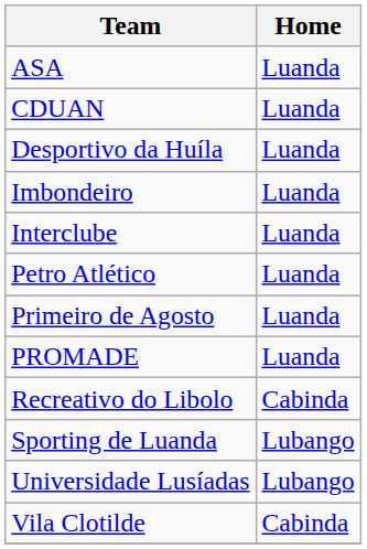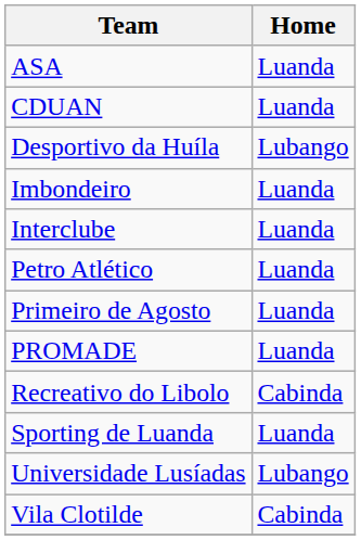 <table class="wikitable">
 <tr>
 <th>Team</th>
 <th>Home</th>
 </tr>
 <tr>
 <td><a href='#'>ASA</a></td>
 <td><a href='#'>Luanda</a></td>
 </tr>
 <tr>
 <td><a href='#'>CDUAN</a></td>
 <td><a href='#'>Luanda</a></td>
 </tr>
 <tr>
 <td><a href='#'>Desportivo da Huíla</a></td>
-<td><a href='#'>Luanda</a></td>
+<td><a href='#'>Lubango</a></td>
 </tr>
 <tr>
 <td><a href='#'>Imbondeiro</a></td>
 <td><a href='#'>Luanda</a></td>
 </tr>
 <tr>
 <td><a href='#'>Interclube</a></td>
 <td><a href='#'>Luanda</a></td>
 </tr>
 <tr>
 <td><a href='#'>Petro Atlético</a></td>
 <td><a href='#'>Luanda</a></td>
 </tr>
 <tr>
 <td><a href='#'>Primeiro de Agosto</a></td>
 <td><a href='#'>Luanda</a></td>
 </tr>
 <tr>
 <td><a href='#'>PROMADE</a></td>
 <td><a href='#'>Luanda</a></td>
 </tr>
 <tr>
 <td><a href='#'>Recreativo do Libolo</a></td>
 <td><a href='#'>Cabinda</a></td>
 </tr>
 <tr>
 <td><a href='#'>Sporting de Luanda</a></td>
-<td><a href='#'>Lubango</a></td>
+<td><a href='#'>Luanda</a></td>
 </tr>
 <tr>
 <td><a href='#'>Universidade Lusíadas</a></td>
 <td><a href='#'>Lubango</a></td>
 </tr>
 <tr>
 <td><a href='#'>Vila Clotilde</a></td>
 <td><a href='#'>Cabinda</a></td>
 </tr>
 <tr>
 </tr>
 </table>
